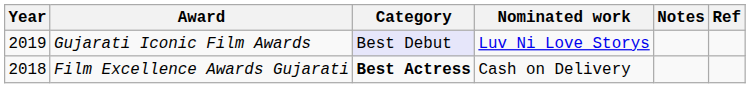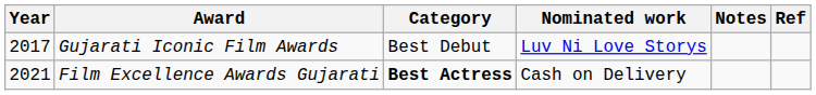 <table class="wikitable">
 <tr>
 <th>Year</th>
 <th>Award</th>
 <th>Category</th>
 <th>Nominated work</th>
 <th>Notes</th>
 <th>Ref</th>
 </tr>
 <tr>
-<td>2019</td>
+<td>2017</td>
 <td><em>Gujarati Iconic Film Awards</em></td>
-<td style="background: lavender;">Best Debut</td>
+<td>Best Debut</td>
 <td><a href='#'>Luv Ni Love Storys</a></td>
 <td></td>
 <td></td>
 </tr>
 <tr>
-<td>2018</td>
+<td>2021</td>
 <td><em>Film Excellence Awards Gujarati</em></td>
 <td><strong>Best Actress</strong></td>
 <td>Cash on Delivery</td>
 <td></td>
 </tr>
 </table>
